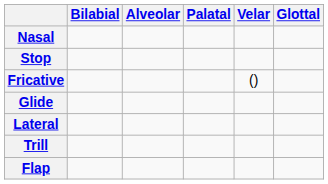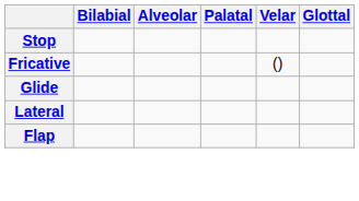 <table class="wikitable" style="text-align:center;">
 <tr>
 <th></th>
 <th><a href='#'>Bilabial</a></th>
 <th><a href='#'>Alveolar</a></th>
 <th><a href='#'>Palatal</a></th>
 <th><a href='#'>Velar</a></th>
 <th><a href='#'>Glottal</a></th>
-</tr>
-<tr>
-<th><a href='#'>Nasal</a></th>
-<td></td>
-<td></td>
-<td></td>
-<td></td>
-<td></td>
 </tr>
 <tr>
 <th><a href='#'>Stop</a></th>
 <td> </td>
 <td> </td>
 <td></td>
 <td> </td>
 <td></td>
 </tr>
 <tr>
 <th><a href='#'>Fricative</a></th>
 <td></td>
 <td></td>
 <td> </td>
 <td>()</td>
 <td></td>
 </tr>
 <tr>
 <th><a href='#'>Glide</a></th>
 <td></td>
 <td></td>
 <td></td>
 <td></td>
 <td></td>
 </tr>
 <tr>
 <th><a href='#'>Lateral</a></th>
 <td></td>
 <td></td>
 <td></td>
 <td></td>
 <td></td>
 </tr>
 <tr>
-<th><a href='#'>Trill</a></th>
-<td></td>
-<td></td>
-<td></td>
-<td></td>
-<td></td>
-</tr>
-<tr>
 <th><a href='#'>Flap</a></th>
 <td></td>
 <td></td>
 <td></td>
 <td></td>
 <td></td>
 </tr>
 </table>
